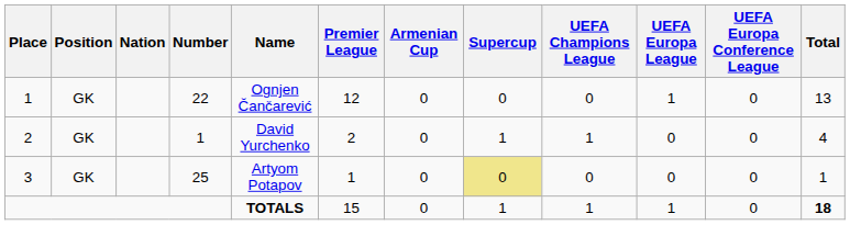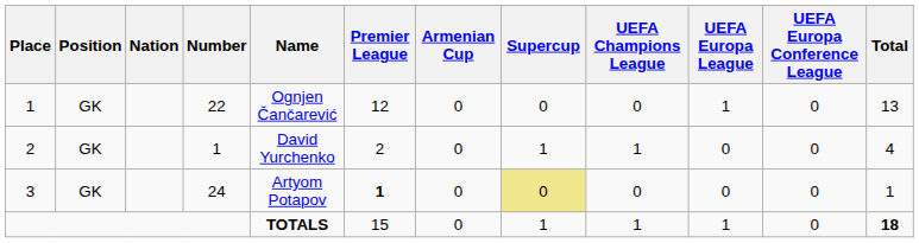 <table class="wikitable" style="font-size: 95%; text-align: center;">
 <tr>
 <th width=60>Place</th>
 <th width=60>Position</th>
 <th width=60>Nation</th>
 <th width=60>Number</th>
 <th width=200>Name</th>
 <th width=150><a href='#'>Premier League</a></th>
 <th width=150><a href='#'>Armenian Cup</a></th>
 <th width=150><a href='#'>Supercup</a></th>
 <th width=250><a href='#'>UEFA Champions League</a></th>
 <th width=250><a href='#'>UEFA Europa League</a></th>
 <th width=250><a href='#'>UEFA Europa Conference League</a></th>
 <th width=80><strong>Total</strong></th>
 </tr>
 <tr>
 <td>1</td>
 <td>GK</td>
 <td></td>
 <td>22</td>
 <td><a href='#'>Ognjen Čančarević</a></td>
 <td>12</td>
 <td>0</td>
 <td>0</td>
 <td>0</td>
 <td>1</td>
 <td>0</td>
 <td>13</td>
 </tr>
 <tr>
 <td>2</td>
 <td>GK</td>
 <td></td>
 <td>1</td>
 <td><a href='#'>David Yurchenko</a></td>
 <td>2</td>
 <td>0</td>
 <td>1</td>
 <td>1</td>
 <td>0</td>
 <td>0</td>
 <td>4</td>
 </tr>
 <tr>
 <td>3</td>
 <td>GK</td>
 <td></td>
-<td>25</td>
+<td>24</td>
 <td><a href='#'>Artyom Potapov</a></td>
-<td>1</td>
+<td><strong>1</strong></td>
 <td>0</td>
 <td style="background: khaki;">0</td>
 <td>0</td>
 <td>0</td>
 <td>0</td>
 <td>1</td>
 </tr>
 <tr>
 <td colspan="4"></td>
 <td><strong>TOTALS</strong></td>
 <td>15</td>
 <td>0</td>
 <td>1</td>
 <td>1</td>
 <td>1</td>
 <td>0</td>
 <td><strong>18</strong></td>
 </tr>
 </table>
